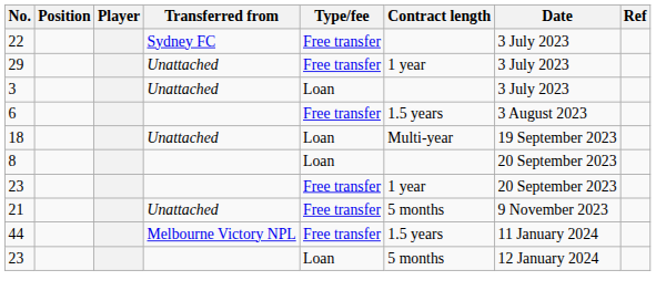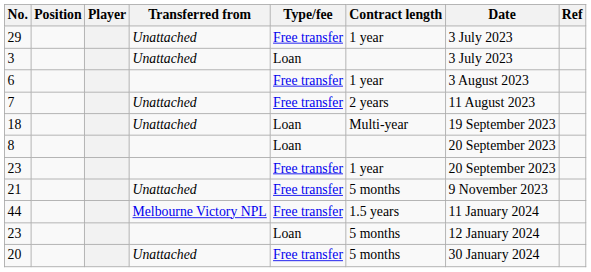 <table class="wikitable plainrowheaders sortable" style=" text-align:left">
 <tr>
 <th scope="col">No.</th>
 <th scope="col">Position</th>
 <th scope="col">Player</th>
 <th scope="col">Transferred from</th>
 <th scope="col">Type/fee</th>
 <th scope="col">Contract length</th>
 <th scope="col">Date</th>
 <th scope="col" class="unsortable">Ref</th>
-</tr>
-<tr>
-<td>22</td>
-<td></td>
-<th scope="row"></th>
-<td><a href='#'>Sydney FC</a></td>
-<td><a href='#'>Free transfer</a></td>
-<td></td>
-<td>3 July 2023</td>
-<td></td>
 </tr>
 <tr>
 <td>29</td>
 <td></td>
 <th scope="row"></th>
 <td><em>Unattached</em></td>
 <td><a href='#'>Free transfer</a></td>
 <td>1 year</td>
 <td>3 July 2023</td>
 <td></td>
 </tr>
 <tr>
 <td>3</td>
 <td></td>
 <th scope="row"></th>
 <td><em>Unattached</em></td>
 <td>Loan</td>
 <td></td>
 <td>3 July 2023</td>
 <td></td>
 </tr>
 <tr>
 <td>6</td>
 <td></td>
 <th scope="row"></th>
 <td></td>
 <td><a href='#'>Free transfer</a></td>
-<td>1.5 years</td>
+<td>1 year</td>
 <td>3 August 2023</td>
+<td></td>
+</tr>
+<tr>
+<td>7</td>
+<td></td>
+<th scope="row"></th>
+<td><em>Unattached</em></td>
+<td><a href='#'>Free transfer</a></td>
+<td>2 years</td>
+<td>11 August 2023</td>
 <td></td>
 </tr>
 <tr>
 <td>18</td>
 <td></td>
 <th scope="row"></th>
 <td><em>Unattached</em></td>
 <td>Loan</td>
 <td>Multi-year</td>
 <td>19 September 2023</td>
 <td></td>
 </tr>
 <tr>
 <td>8</td>
 <td></td>
 <th scope="row"></th>
 <td></td>
 <td>Loan</td>
 <td></td>
 <td>20 September 2023</td>
 <td></td>
 </tr>
 <tr>
 <td>23</td>
 <td></td>
 <th scope="row"></th>
 <td></td>
 <td><a href='#'>Free transfer</a></td>
 <td>1 year</td>
 <td>20 September 2023</td>
 <td></td>
 </tr>
 <tr>
 <td>21</td>
 <td></td>
 <th scope="row"></th>
 <td><em>Unattached</em></td>
 <td><a href='#'>Free transfer</a></td>
 <td>5 months</td>
 <td>9 November 2023</td>
 <td></td>
 </tr>
 <tr>
 <td>44</td>
 <td></td>
 <th scope="row"></th>
 <td><a href='#'>Melbourne Victory NPL</a></td>
 <td><a href='#'>Free transfer</a></td>
 <td>1.5 years</td>
 <td>11 January 2024</td>
 <td></td>
 </tr>
 <tr>
 <td>23</td>
 <td></td>
 <th scope="row"></th>
 <td></td>
 <td>Loan</td>
 <td>5 months</td>
 <td>12 January 2024</td>
 <td></td>
 </tr>
+<tr>
+<td>20</td>
+<td></td>
+<th scope="row"></th>
+<td><em>Unattached</em></td>
+<td><a href='#'>Free transfer</a></td>
+<td>5 months</td>
+<td>30 January 2024</td>
+<td></td>
+</tr>
 </table>
